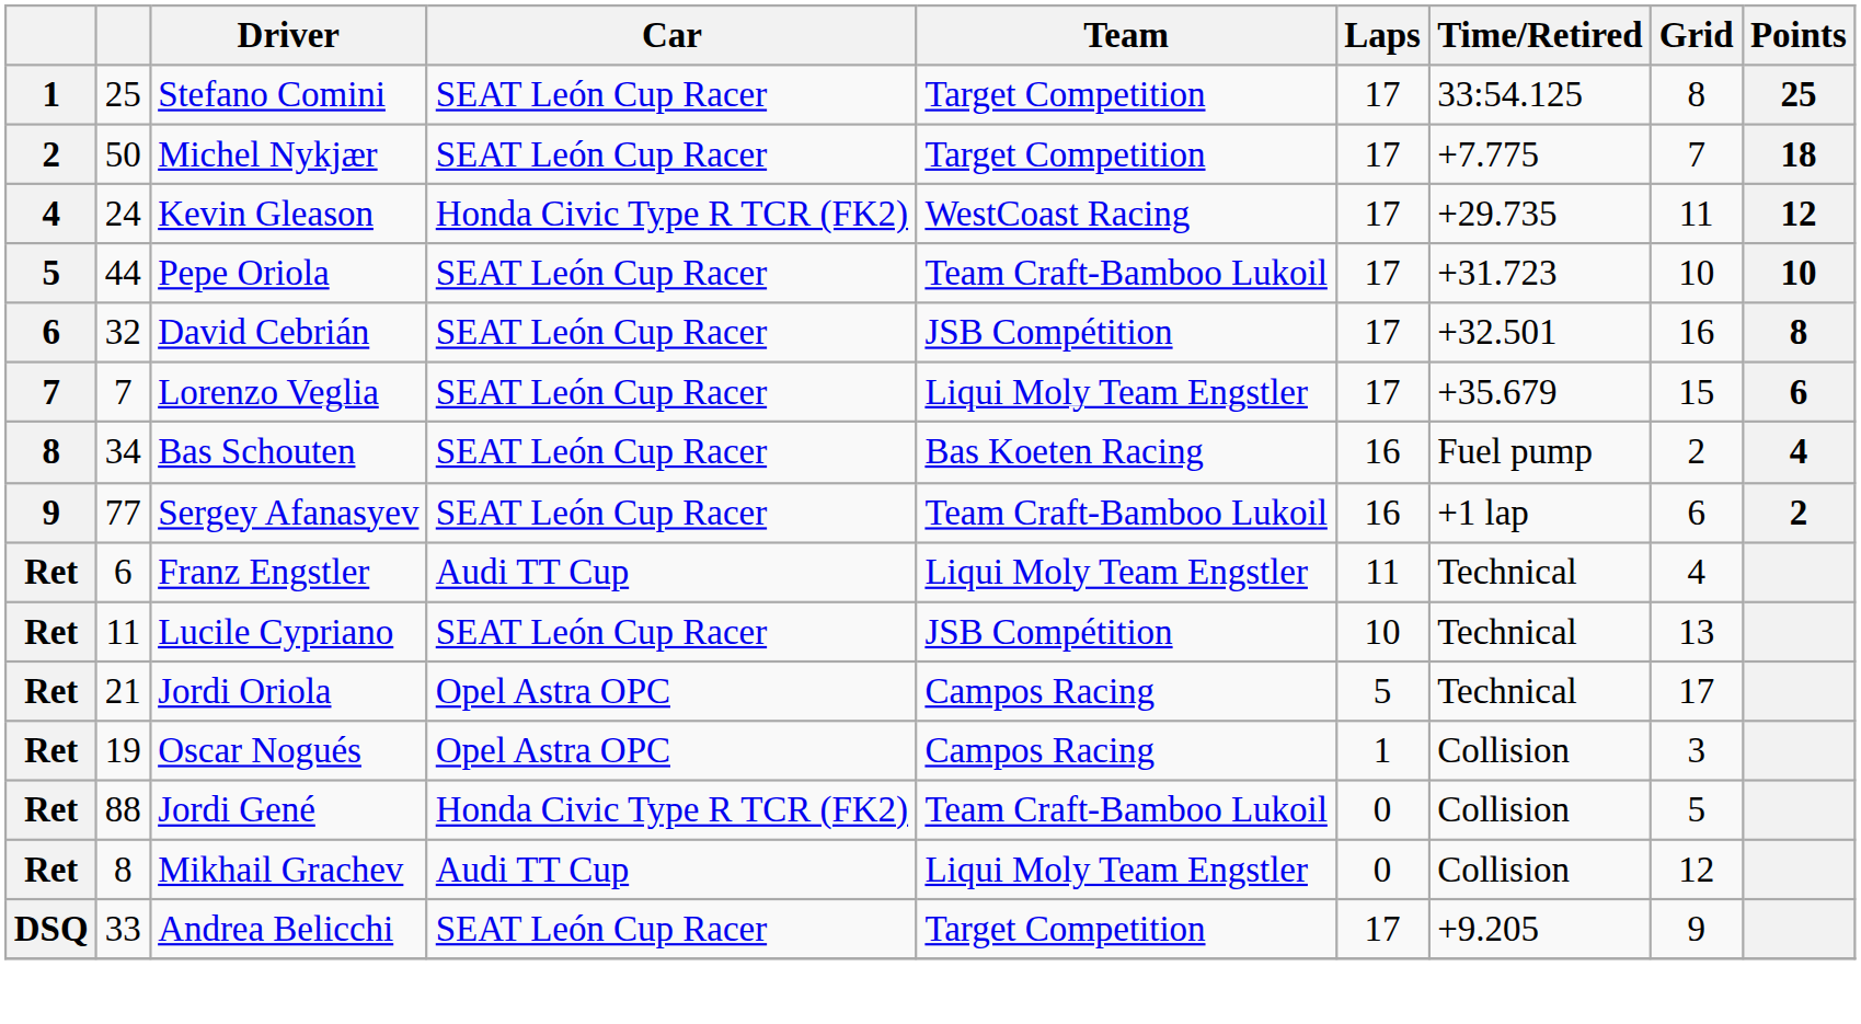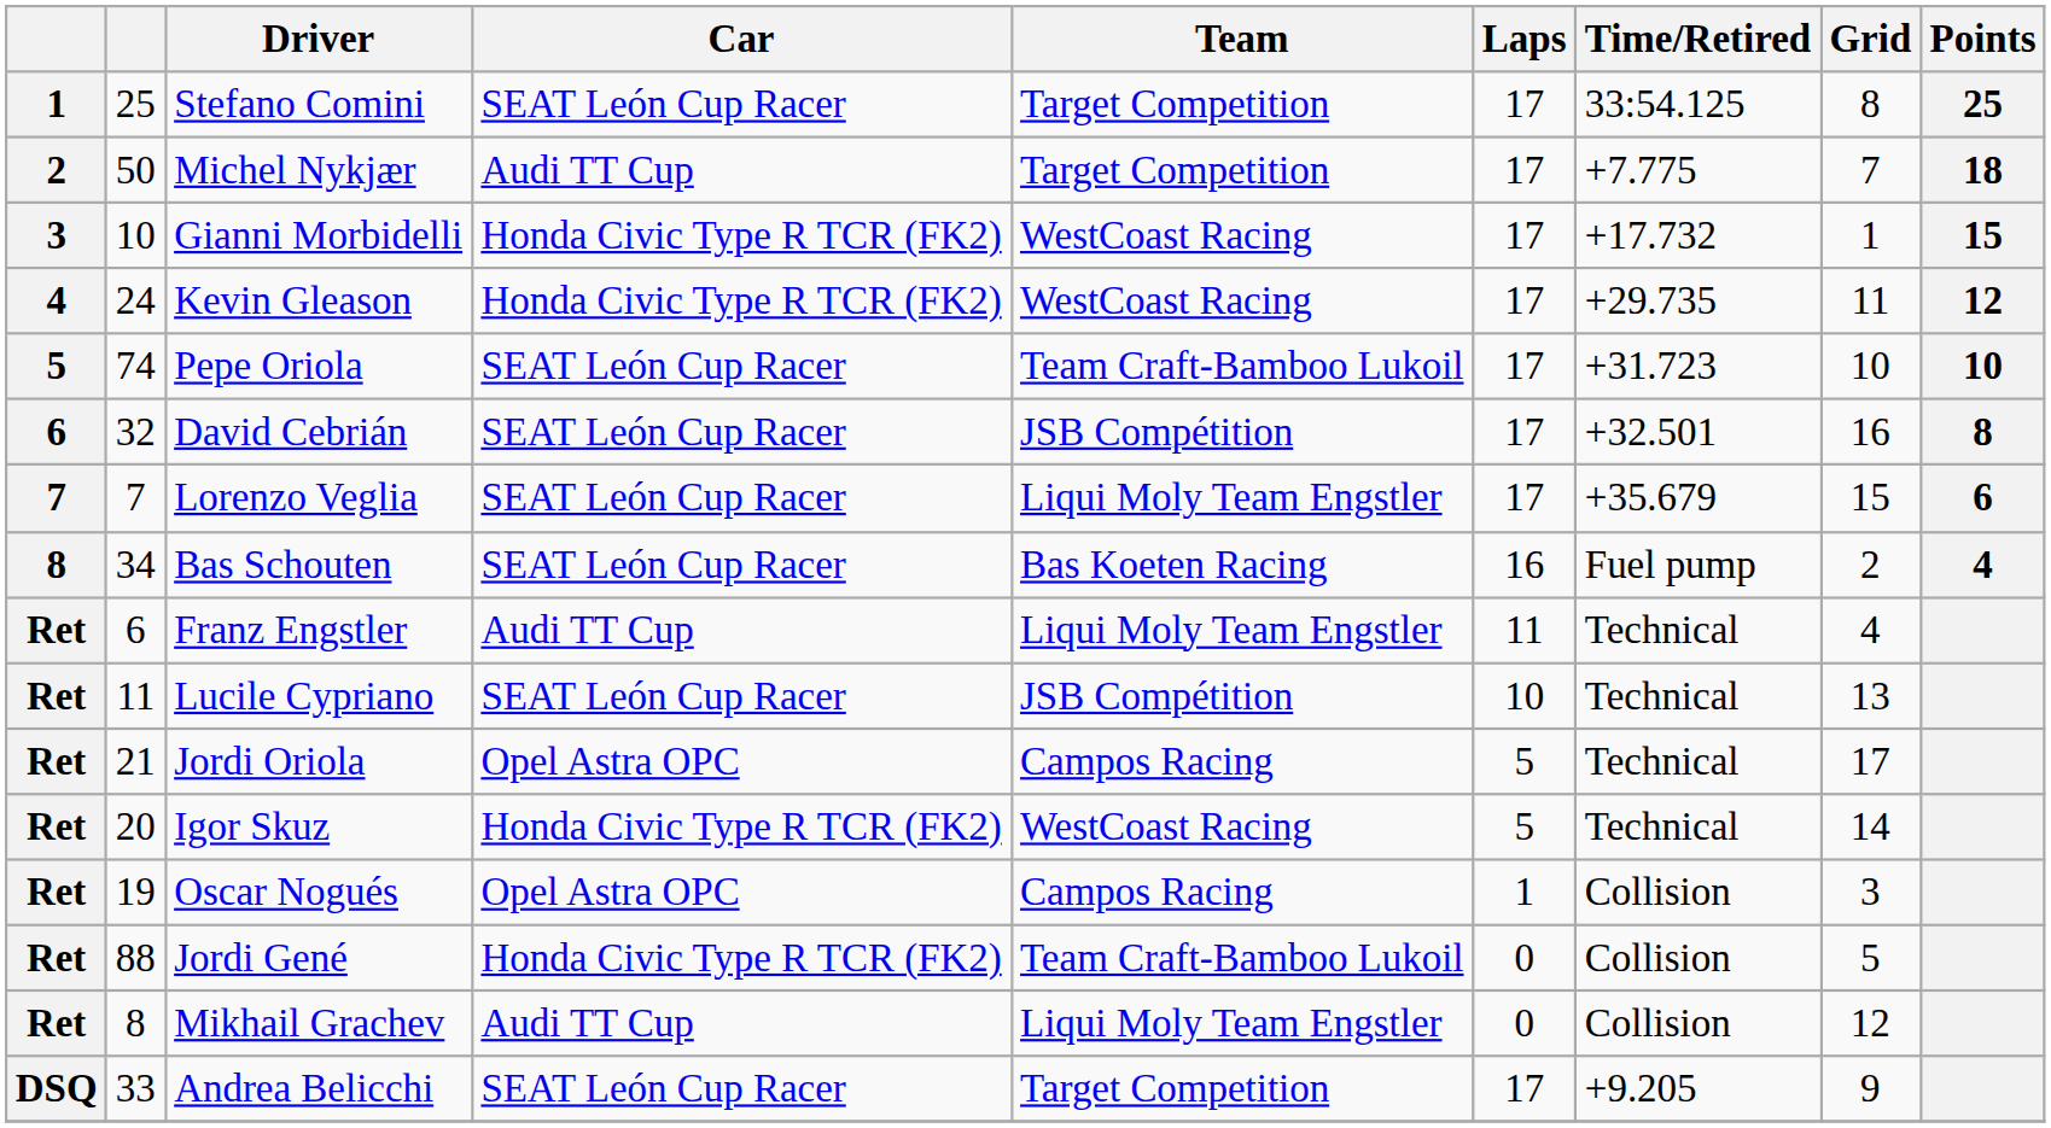 <table class="wikitable sortable" style="font-size:95%">
 <tr>
 <th></th>
 <th></th>
 <th>Driver</th>
 <th>Car</th>
 <th>Team</th>
 <th>Laps</th>
 <th>Time/Retired</th>
 <th>Grid</th>
 <th>Points</th>
 </tr>
 <tr>
 <th>1</th>
 <td align=center>25</td>
 <td> <a href='#'>Stefano Comini</a></td>
 <td><a href='#'>SEAT León Cup Racer</a></td>
 <td> <a href='#'>Target Competition</a></td>
 <td align=center>17</td>
 <td>33:54.125</td>
 <td align=center>8</td>
 <th>25</th>
 </tr>
 <tr>
 <th>2</th>
 <td align=center>50</td>
 <td> <a href='#'>Michel Nykjær</a></td>
-<td><a href='#'>SEAT León Cup Racer</a></td>
+<td><a href='#'>Audi TT Cup</a></td>
 <td> <a href='#'>Target Competition</a></td>
 <td align=center>17</td>
 <td>+7.775</td>
 <td align=center>7</td>
 <th>18</th>
+</tr>
+<tr>
+<th>3</th>
+<td align=center>10</td>
+<td> <a href='#'>Gianni Morbidelli</a></td>
+<td><a href='#'>Honda Civic Type R TCR (FK2)</a></td>
+<td> <a href='#'>WestCoast Racing</a></td>
+<td align=center>17</td>
+<td>+17.732</td>
+<td align=center>1</td>
+<th>15</th>
 </tr>
 <tr>
 <th>4</th>
 <td align=center>24</td>
 <td> <a href='#'>Kevin Gleason</a></td>
 <td><a href='#'>Honda Civic Type R TCR (FK2)</a></td>
 <td> <a href='#'>WestCoast Racing</a></td>
 <td align=center>17</td>
 <td>+29.735</td>
 <td align=center>11</td>
 <th>12</th>
 </tr>
 <tr>
 <th>5</th>
-<td align=center>44</td>
+<td align=center>74</td>
 <td> <a href='#'>Pepe Oriola</a></td>
 <td><a href='#'>SEAT León Cup Racer</a></td>
 <td> <a href='#'>Team Craft-Bamboo Lukoil</a></td>
 <td align=center>17</td>
 <td>+31.723</td>
 <td align=center>10</td>
 <th>10</th>
 </tr>
 <tr>
 <th>6</th>
 <td align=center>32</td>
 <td> <a href='#'>David Cebrián</a></td>
 <td><a href='#'>SEAT León Cup Racer</a></td>
 <td> <a href='#'>JSB Compétition</a></td>
 <td align=center>17</td>
 <td>+32.501</td>
 <td align=center>16</td>
 <th>8</th>
 </tr>
 <tr>
 <th>7</th>
 <td align=center>7</td>
 <td> <a href='#'>Lorenzo Veglia</a></td>
 <td><a href='#'>SEAT León Cup Racer</a></td>
 <td> <a href='#'>Liqui Moly Team Engstler</a></td>
 <td align=center>17</td>
 <td>+35.679</td>
 <td align=center>15</td>
 <th>6</th>
 </tr>
 <tr>
 <th>8</th>
 <td align=center>34</td>
 <td> <a href='#'>Bas Schouten</a></td>
 <td><a href='#'>SEAT León Cup Racer</a></td>
 <td> <a href='#'>Bas Koeten Racing</a></td>
 <td align=center>16</td>
 <td>Fuel pump</td>
 <td align=center>2</td>
 <th>4</th>
 </tr>
 <tr>
-<th>9</th>
-<td align=center>77</td>
-<td> <a href='#'>Sergey Afanasyev</a></td>
-<td><a href='#'>SEAT León Cup Racer</a></td>
-<td> <a href='#'>Team Craft-Bamboo Lukoil</a></td>
-<td align=center>16</td>
-<td>+1 lap</td>
-<td align=center>6</td>
-<th>2</th>
-</tr>
-<tr>
 <th>Ret</th>
 <td align=center>6</td>
 <td> <a href='#'>Franz Engstler</a></td>
 <td><a href='#'>Audi TT Cup</a></td>
 <td> <a href='#'>Liqui Moly Team Engstler</a></td>
 <td align=center>11</td>
 <td>Technical</td>
 <td align=center>4</td>
 <th></th>
 </tr>
 <tr>
 <th>Ret</th>
 <td align=center>11</td>
 <td> <a href='#'>Lucile Cypriano</a></td>
 <td><a href='#'>SEAT León Cup Racer</a></td>
 <td> <a href='#'>JSB Compétition</a></td>
 <td align=center>10</td>
 <td>Technical</td>
 <td align=center>13</td>
 <th></th>
 </tr>
 <tr>
 <th>Ret</th>
 <td align=center>21</td>
 <td> <a href='#'>Jordi Oriola</a></td>
 <td><a href='#'>Opel Astra OPC</a></td>
 <td> <a href='#'>Campos Racing</a></td>
 <td align=center>5</td>
 <td>Technical</td>
 <td align=center>17</td>
+<th></th>
+</tr>
+<tr>
+<th>Ret</th>
+<td align=center>20</td>
+<td> <a href='#'>Igor Skuz</a></td>
+<td><a href='#'>Honda Civic Type R TCR (FK2)</a></td>
+<td> <a href='#'>WestCoast Racing</a></td>
+<td align=center>5</td>
+<td>Technical</td>
+<td align=center>14</td>
 <th></th>
 </tr>
 <tr>
 <th>Ret</th>
 <td align=center>19</td>
 <td> <a href='#'>Oscar Nogués</a></td>
 <td><a href='#'>Opel Astra OPC</a></td>
 <td> <a href='#'>Campos Racing</a></td>
 <td align=center>1</td>
 <td>Collision</td>
 <td align=center>3</td>
 <th></th>
 </tr>
 <tr>
 <th>Ret</th>
 <td align=center>88</td>
 <td> <a href='#'>Jordi Gené</a></td>
 <td><a href='#'>Honda Civic Type R TCR (FK2)</a></td>
 <td> <a href='#'>Team Craft-Bamboo Lukoil</a></td>
 <td align=center>0</td>
 <td>Collision</td>
 <td align=center>5</td>
 <th></th>
 </tr>
 <tr>
 <th>Ret</th>
 <td align=center>8</td>
 <td> <a href='#'>Mikhail Grachev</a></td>
 <td><a href='#'>Audi TT Cup</a></td>
 <td> <a href='#'>Liqui Moly Team Engstler</a></td>
 <td align=center>0</td>
 <td>Collision</td>
 <td align=center>12</td>
 <th></th>
 </tr>
 <tr>
 <th>DSQ</th>
 <td align=center>33</td>
 <td> <a href='#'>Andrea Belicchi</a></td>
 <td><a href='#'>SEAT León Cup Racer</a></td>
 <td> <a href='#'>Target Competition</a></td>
 <td align=center>17</td>
 <td>+9.205</td>
 <td align=center>9</td>
 <th></th>
 </tr>
 <tr>
 </tr>
 </table>
